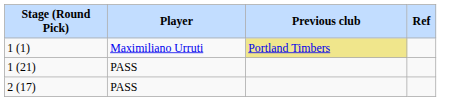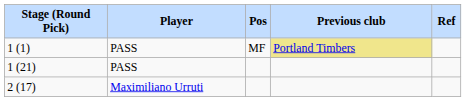 <table class="wikitable" style="text-align:left; font-size:95%;">
 <tr>
 <th style="background:#c2ddff; width:125px;">Stage (Round Pick)</th>
 <th style="background:#c2ddff; width:170px;">Player</th>
+<th style="background:#c2ddff; width:25px;">Pos</th>
 <th style="background:#c2ddff; width:200px;">Previous club</th>
 <th style="background:#c2ddff; width:30px;">Ref</th>
 </tr>
 <tr>
 <td>1 (1)</td>
-<td> <a href='#'>Maximiliano Urruti</a></td>
+<td>PASS</td>
+<td>MF</td>
 <td style="background: khaki;"><a href='#'>Portland Timbers</a></td>
 <td></td>
 </tr>
 <tr>
 <td>1 (21)</td>
 <td>PASS</td>
 <td></td>
 <td></td>
+<td></td>
 </tr>
 <tr>
 <td>2 (17)</td>
-<td>PASS</td>
+<td> <a href='#'>Maximiliano Urruti</a></td>
+<td></td>
 <td></td>
 <td></td>
 </tr>
 </table>
